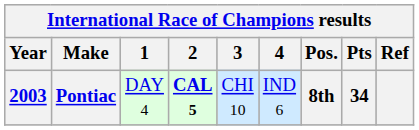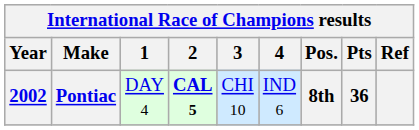 <table class="wikitable" style="text-align:center; font-size:75%">
 <tr>
 <th colspan=9><a href='#'>International Race of Champions</a> results</th>
 </tr>
 <tr>
 <th>Year</th>
 <th>Make</th>
 <th>1</th>
 <th>2</th>
 <th>3</th>
 <th>4</th>
 <th>Pos.</th>
 <th>Pts</th>
 <th>Ref</th>
 </tr>
 <tr>
-<th><a href='#'>2003</a></th>
+<th><a href='#'>2002</a></th>
 <th><a href='#'>Pontiac</a></th>
 <td style="background:#DFFFDF;"><a href='#'>DAY</a><br><small>4</small></td>
 <td style="background:#DFFFDF;"><strong><a href='#'>CAL</a><br><small>5</small></strong></td>
 <td style="background:#CFEAFF;"><a href='#'>CHI</a><br><small>10</small></td>
 <td style="background:#CFEAFF;"><a href='#'>IND</a><br><small>6</small></td>
 <th>8th</th>
-<th>34</th>
+<th>36</th>
 <th></th>
 </tr>
 </table>
